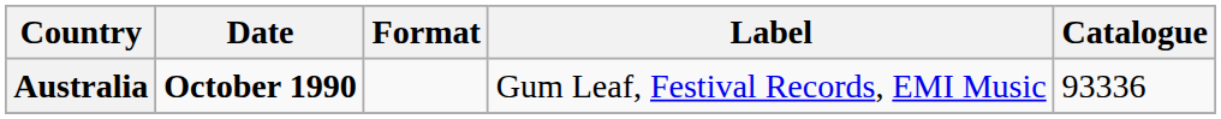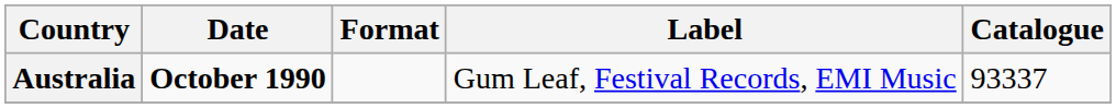 <table class="wikitable plainrowheaders">
 <tr>
 <th scope="col">Country</th>
 <th scope="col">Date</th>
 <th scope="col">Format</th>
 <th scope="col">Label</th>
 <th scope="col">Catalogue</th>
 </tr>
 <tr>
 <th scope="row">Australia</th>
 <td><strong>October 1990</strong></td>
 <td></td>
 <td>Gum Leaf, <a href='#'>Festival Records</a>, <a href='#'>EMI Music</a></td>
-<td>93336</td>
+<td>93337</td>
 </tr>
 <tr>
 </tr>
 </table>
